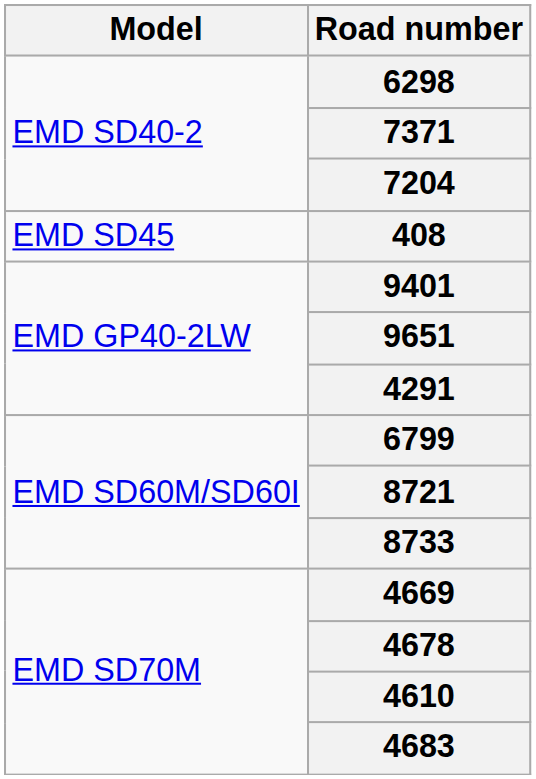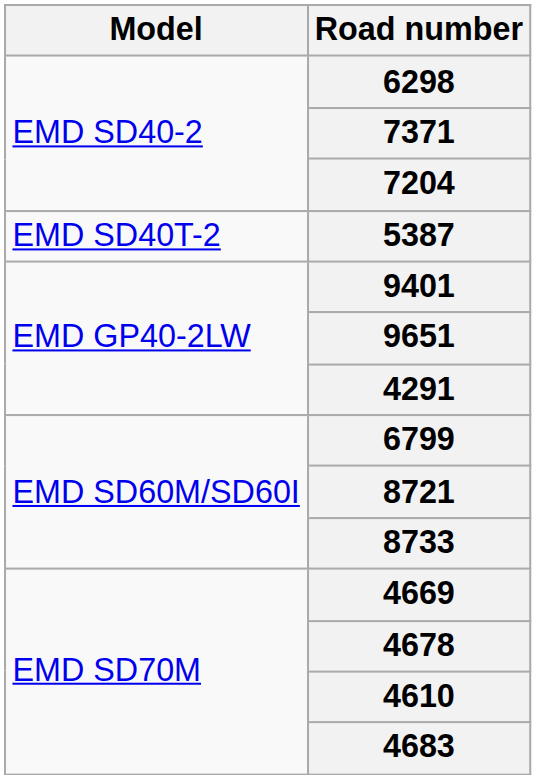 <table class="wikitable">
 <tr>
 <th>Model</th>
 <th>Road number</th>
 </tr>
 <tr>
 <td rowspan="3"><a href='#'>EMD SD40-2</a></td>
 <th>6298</th>
 </tr>
 <tr>
 <th>7371</th>
 </tr>
 <tr>
 <th>7204</th>
 </tr>
 <tr>
-<td rowspan="1"><a href='#'>EMD SD45</a></td>
-<th>408</th>
+<td rowspan="1"><a href='#'>EMD SD40T-2</a></td>
+<th>5387</th>
 </tr>
 <tr>
 <td rowspan="3"><a href='#'>EMD GP40-2LW</a></td>
 <th>9401</th>
 </tr>
 <tr>
 <th>9651</th>
 </tr>
 <tr>
 <th>4291</th>
 </tr>
 <tr>
 <td rowspan="3"><a href='#'>EMD SD60M/SD60I</a></td>
 <th>6799</th>
 </tr>
 <tr>
 <th>8721</th>
 </tr>
 <tr>
 <th>8733</th>
 </tr>
 <tr>
 <td rowspan="4"><a href='#'>EMD SD70M</a></td>
 <th>4669</th>
 </tr>
 <tr>
 <th>4678</th>
 </tr>
 <tr>
 <th>4610</th>
 </tr>
 <tr>
 <th>4683</th>
 </tr>
 </table>
